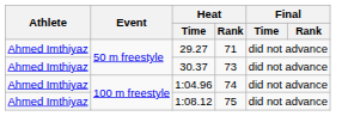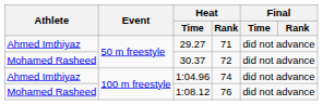 <table class=wikitable style="font-size:90%">
 <tr>
 <th rowspan="2">Athlete</th>
 <th rowspan="2">Event</th>
 <th colspan="2">Heat</th>
 <th colspan="2">Final</th>
 </tr>
 <tr style="font-size:95%">
 <th>Time</th>
 <th>Rank</th>
 <th>Time</th>
 <th>Rank</th>
 </tr>
 <tr align=center>
 <td align=left><a href='#'>Ahmed Imthiyaz</a></td>
 <td align=left rowspan=2><a href='#'>50 m freestyle</a></td>
 <td>29.27</td>
 <td>71</td>
 <td colspan=2>did not advance</td>
 </tr>
 <tr align=center>
-<td align=left><a href='#'>Ahmed Imthiyaz</a></td>
+<td align=left><a href='#'>Mohamed Rasheed</a></td>
 <td>30.37</td>
-<td>73</td>
+<td>72</td>
 <td colspan=2>did not advance</td>
 </tr>
 <tr align=center>
 <td align=left><a href='#'>Ahmed Imthiyaz</a></td>
 <td align=left rowspan=2><a href='#'>100 m freestyle</a></td>
 <td>1:04.96</td>
 <td>74</td>
 <td colspan=2>did not advance</td>
 </tr>
 <tr align=center>
-<td align=left><a href='#'>Ahmed Imthiyaz</a></td>
+<td align=left><a href='#'>Mohamed Rasheed</a></td>
 <td>1:08.12</td>
-<td>75</td>
+<td>76</td>
 <td colspan=2>did not advance</td>
 </tr>
 </table>
